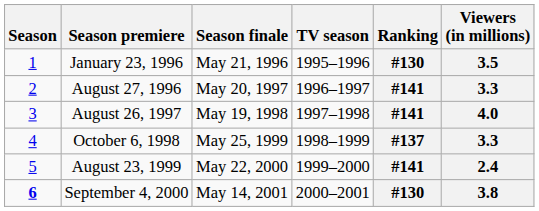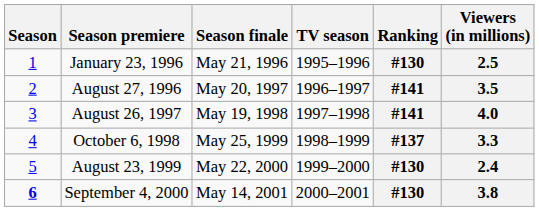 <table class="wikitable" style="text-align:center">
 <tr style="background:#e0e0e0; vertical-align:bottom;">
 <th>Season</th>
 <th>Season premiere</th>
 <th>Season finale</th>
 <th>TV season</th>
 <th>Ranking</th>
 <th>Viewers<br>(in millions)</th>
 </tr>
 <tr style="background:#f9f9f9;">
 <td><a href='#'>1</a></td>
 <td>January 23, 1996</td>
 <td>May 21, 1996</td>
 <td>1995–1996</td>
 <th>#130</th>
-<th>3.5</th>
+<th>2.5</th>
 </tr>
 <tr style="background:#f9f9f9;">
 <td><a href='#'>2</a></td>
 <td>August 27, 1996</td>
 <td>May 20, 1997</td>
 <td>1996–1997</td>
 <th>#141</th>
-<th>3.3</th>
+<th>3.5</th>
 </tr>
 <tr style="background:#f9f9f9;">
 <td><a href='#'>3</a></td>
 <td>August 26, 1997</td>
 <td>May 19, 1998</td>
 <td>1997–1998</td>
 <th>#141</th>
 <th>4.0</th>
 </tr>
 <tr style="background:#f9f9f9;">
 <td><a href='#'>4</a></td>
 <td>October 6, 1998</td>
 <td>May 25, 1999</td>
 <td>1998–1999</td>
 <th>#137</th>
 <th>3.3</th>
 </tr>
 <tr style="background:#f9f9f9;">
 <td><a href='#'>5</a></td>
 <td>August 23, 1999</td>
 <td>May 22, 2000</td>
 <td>1999–2000</td>
-<th>#141</th>
+<th>#130</th>
 <th>2.4</th>
 </tr>
 <tr style="background:#f9f9f9;">
 <td><strong><a href='#'>6</a></strong></td>
 <td>September 4, 2000</td>
 <td>May 14, 2001</td>
 <td>2000–2001</td>
 <th>#130</th>
 <th>3.8</th>
 </tr>
 </table>
